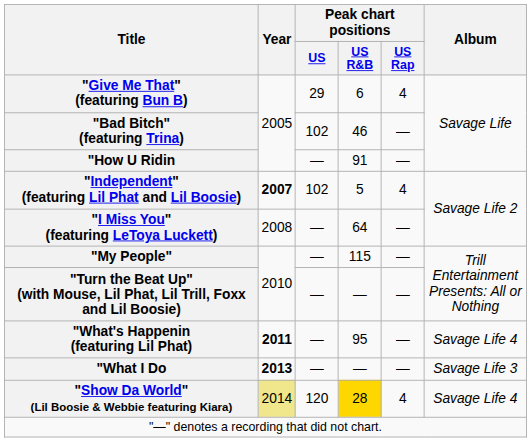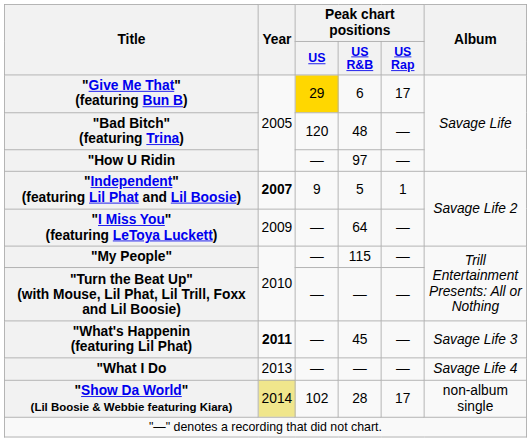 <table class="wikitable plainrowheaders" style="text-align:center;">
 <tr>
 <th scope="col" rowspan="2" style="width:18em;">Title</th>
 <th scope="col" rowspan="2">Year</th>
 <th scope="col" colspan="3">Peak chart positions</th>
 <th scope="col" rowspan="2">Album</th>
 </tr>
 <tr>
 <th style="width:3em;font-size:90%;"><a href='#'>US</a><br></th>
 <th style="width:3em;font-size:90%;"><a href='#'>US<br>R&B</a><br></th>
 <th style="width:3em;font-size:90%;"><a href='#'>US<br>Rap</a><br></th>
 </tr>
 <tr>
 <th scope="row">"<a href='#'>Give Me That</a>"<br><span>(featuring <a href='#'>Bun B</a>)</span></th>
 <td rowspan="3">2005</td>
-<td>29</td>
+<td style="background: gold;">29</td>
 <td>6</td>
-<td>4</td>
+<td>17</td>
 <td rowspan="3"><em>Savage Life</em></td>
 </tr>
 <tr>
 <th scope="row">"Bad Bitch"<br><span>(featuring <a href='#'>Trina</a>)</span></th>
-<td>102</td>
-<td>46</td>
+<td>120</td>
+<td>48</td>
 <td>—</td>
 </tr>
 <tr>
 <th scope="row">"How U Ridin</th>
 <td>—</td>
-<td>91</td>
+<td>97</td>
 <td>—</td>
 </tr>
 <tr>
 <th scope="row">"<a href='#'>Independent</a>"<br><span>(featuring <a href='#'>Lil Phat</a> and <a href='#'>Lil Boosie</a>)</span></th>
 <td><strong>2007</strong></td>
-<td>102</td>
+<td>9</td>
 <td>5</td>
-<td>4</td>
+<td>1</td>
 <td rowspan="2"><em>Savage Life 2</em></td>
 </tr>
 <tr>
 <th scope="row">"<a href='#'>I Miss You</a>"<br><span>(featuring <a href='#'>LeToya Luckett</a>)</span></th>
-<td>2008</td>
+<td>2009</td>
 <td>—</td>
 <td>64</td>
 <td>—</td>
 </tr>
 <tr>
 <th scope="row">"My People"</th>
 <td rowspan="2">2010</td>
 <td>—</td>
 <td>115</td>
 <td>—</td>
 <td rowspan="2"><em>Trill Entertainment Presents: All or Nothing</em></td>
 </tr>
 <tr>
 <th scope="row">"Turn the Beat Up"<br><span>(with Mouse, Lil Phat, Lil Trill, Foxx and Lil Boosie)</span></th>
 <td>—</td>
 <td>—</td>
 <td>—</td>
 </tr>
 <tr>
 <th scope="row">"What's Happenin<br><span>(featuring Lil Phat)</span></th>
 <td><strong>2011</strong></td>
 <td>—</td>
-<td>95</td>
+<td>45</td>
+<td>—</td>
+<td><em>Savage Life 3</em></td>
+</tr>
+<tr>
+<th scope="row">"What I Do</th>
+<td>2013</td>
+<td>—</td>
+<td>—</td>
 <td>—</td>
 <td><em>Savage Life 4</em></td>
 </tr>
 <tr>
-<th scope="row">"What I Do</th>
-<td><strong>2013</strong></td>
-<td>—</td>
-<td>—</td>
-<td>—</td>
-<td><em>Savage Life 3</em></td>
-</tr>
-<tr>
 <th scope="row">"<a href='#'>Show Da World</a>"<br><small>(Lil Boosie & Webbie featuring Kiara)</small></th>
 <td style="background: khaki;">2014</td>
-<td>120</td>
-<td style="background: gold;">28</td>
-<td>4</td>
-<td><em>Savage Life 4</em></td>
+<td>102</td>
+<td>28</td>
+<td>17</td>
+<td>non-album single</td>
 </tr>
 <tr>
 <td colspan="14" style="font-size:90%">"—" denotes a recording that did not chart.</td>
 </tr>
 </table>
